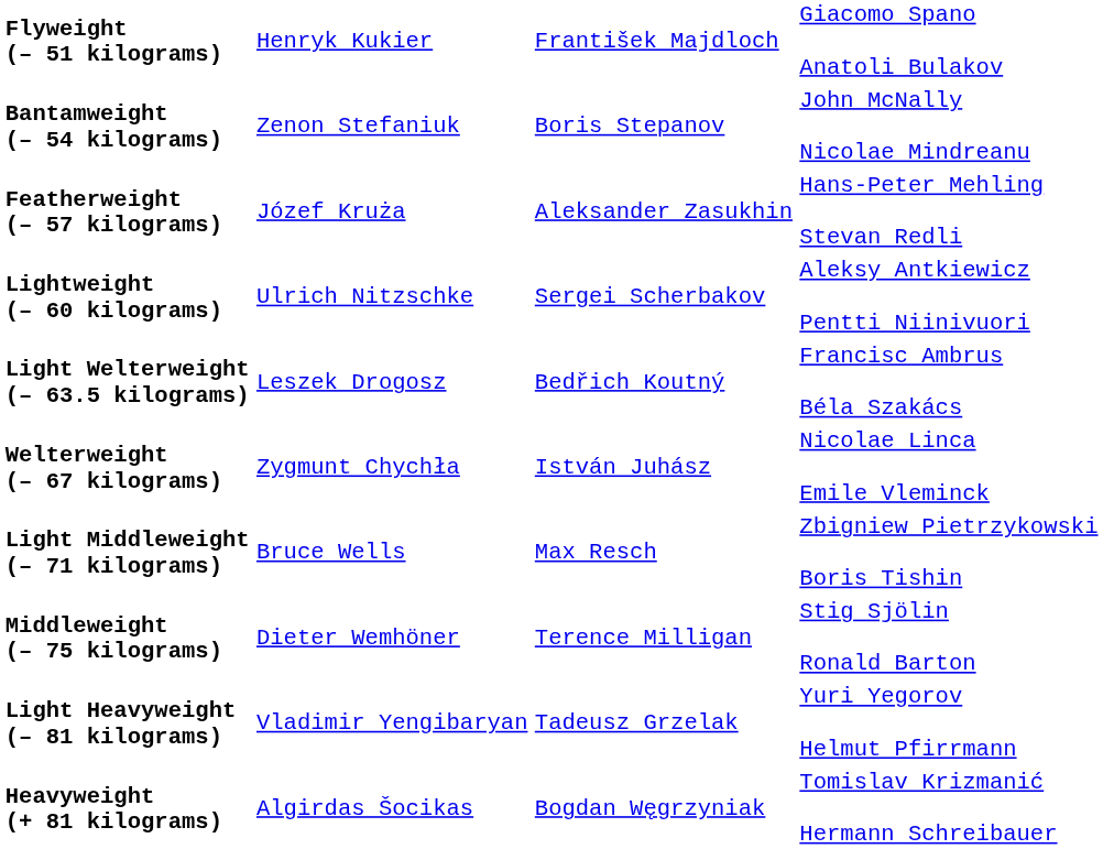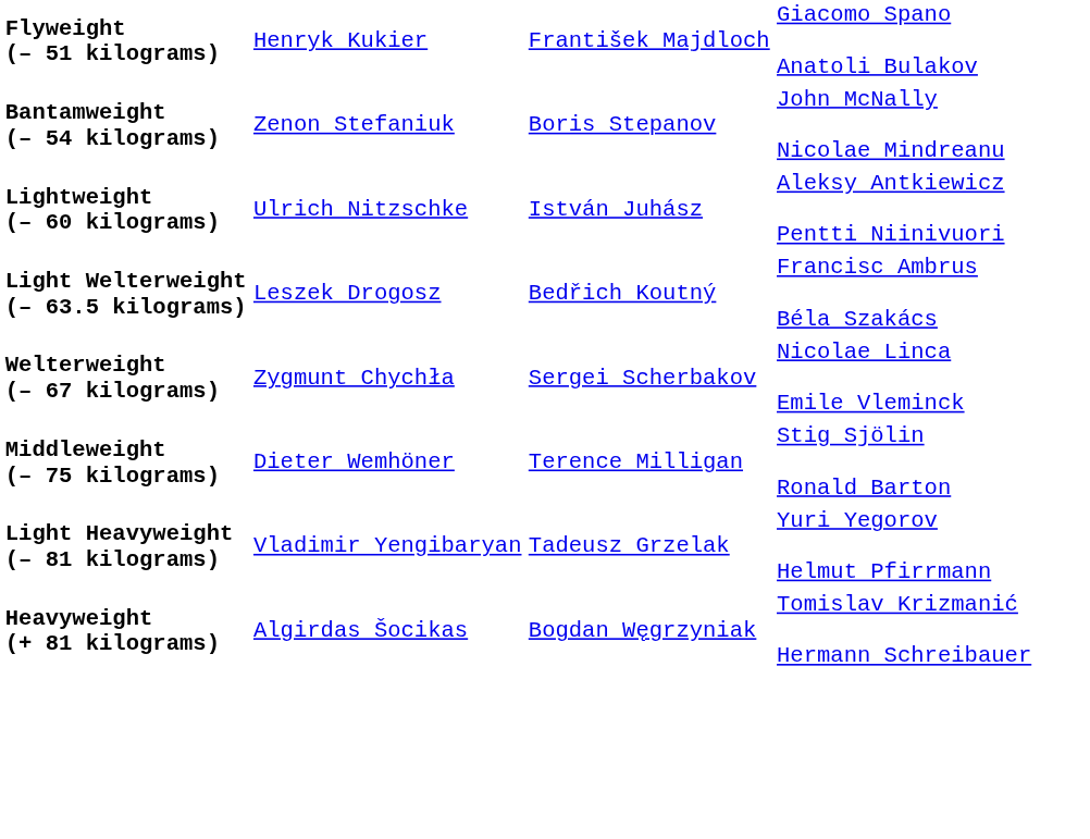 <table>
 <tr>
 <td><strong>Flyweight<br>(– 51 kilograms)</strong></td>
 <td> <a href='#'>Henryk Kukier</a><br></td>
 <td> <a href='#'>František Majdloch</a><br></td>
 <td> <a href='#'>Giacomo Spano</a><br><br> <a href='#'>Anatoli Bulakov</a><br></td>
 </tr>
 <tr>
 <td><strong>Bantamweight<br>(– 54 kilograms)</strong></td>
 <td> <a href='#'>Zenon Stefaniuk</a><br></td>
 <td> <a href='#'>Boris Stepanov</a><br></td>
 <td> <a href='#'>John McNally</a><br><br> <a href='#'>Nicolae Mindreanu</a><br></td>
 </tr>
 <tr>
-<td><strong>Featherweight<br>(– 57 kilograms)</strong></td>
-<td> <a href='#'>Józef Kruża</a><br></td>
-<td> <a href='#'>Aleksander Zasukhin</a><br></td>
-<td> <a href='#'>Hans-Peter Mehling</a><br><br> <a href='#'>Stevan Redli</a><br></td>
-</tr>
-<tr>
 <td><strong>Lightweight<br>(– 60 kilograms)</strong></td>
 <td> <a href='#'>Ulrich Nitzschke</a><br></td>
-<td> <a href='#'>Sergei Scherbakov</a><br></td>
+<td> <a href='#'>István Juhász</a><br></td>
 <td> <a href='#'>Aleksy Antkiewicz</a><br><br> <a href='#'>Pentti Niinivuori</a><br></td>
 </tr>
 <tr>
 <td><strong>Light Welterweight<br>(– 63.5 kilograms)</strong></td>
 <td> <a href='#'>Leszek Drogosz</a><br></td>
 <td> <a href='#'>Bedřich Koutný</a><br></td>
 <td> <a href='#'>Francisc Ambrus</a><br><br> <a href='#'>Béla Szakács</a><br></td>
 </tr>
 <tr>
 <td><strong>Welterweight<br>(– 67 kilograms)</strong></td>
 <td> <a href='#'>Zygmunt Chychła</a><br></td>
-<td> <a href='#'>István Juhász</a><br></td>
+<td> <a href='#'>Sergei Scherbakov</a><br></td>
 <td> <a href='#'>Nicolae Linca</a><br><br> <a href='#'>Emile Vleminck</a><br></td>
-</tr>
-<tr>
-<td><strong>Light Middleweight<br>(– 71 kilograms)</strong></td>
-<td> <a href='#'>Bruce Wells</a><br></td>
-<td> <a href='#'>Max Resch</a><br></td>
-<td> <a href='#'>Zbigniew Pietrzykowski</a><br><br> <a href='#'>Boris Tishin</a><br></td>
 </tr>
 <tr>
 <td><strong>Middleweight<br>(– 75 kilograms)</strong></td>
 <td> <a href='#'>Dieter Wemhöner</a><br></td>
 <td> <a href='#'>Terence Milligan</a><br></td>
 <td> <a href='#'>Stig Sjölin</a><br><br> <a href='#'>Ronald Barton</a><br></td>
 </tr>
 <tr>
 <td><strong>Light Heavyweight<br>(– 81 kilograms)</strong></td>
 <td> <a href='#'>Vladimir Yengibaryan</a><br></td>
 <td> <a href='#'>Tadeusz Grzelak</a><br></td>
 <td> <a href='#'>Yuri Yegorov</a><br><br> <a href='#'>Helmut Pfirrmann</a><br></td>
 </tr>
 <tr>
 <td><strong>Heavyweight<br>(+ 81 kilograms)</strong></td>
 <td> <a href='#'>Algirdas Šocikas</a><br></td>
 <td> <a href='#'>Bogdan Węgrzyniak</a><br></td>
 <td> <a href='#'>Tomislav Krizmanić</a><br><br> <a href='#'>Hermann Schreibauer</a><br></td>
 </tr>
 </table>
